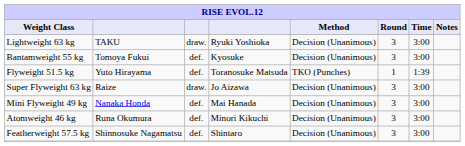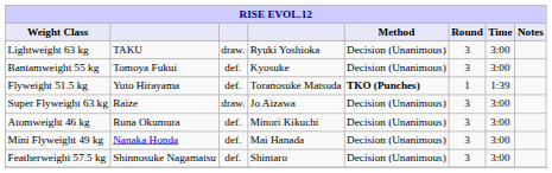 <table class="wikitable" style="font-size: 80%;">
 <tr>
 <th colspan="8" style="background-color: #ccf; color: #000080; text-align: center;"><strong>RISE EVOL.12</strong></th>
 </tr>
 <tr>
 <th colspan="1" style="background-color: #E6E8FA; color: #000000; text-align: center;">Weight Class</th>
 <th colspan="1" style="background-color: #E6E8FA; color: #000000; text-align: center;"></th>
 <th colspan="1" style="background-color: #E6E8FA; color: #000000; text-align: center;"></th>
 <th colspan="1" style="background-color: #E6E8FA; color: #000000; text-align: center;"></th>
 <th colspan="1" style="background-color: #E6E8FA; color: #000000; text-align: center;">Method</th>
 <th colspan="1" style="background-color: #E6E8FA; color: #000000; text-align: center;">Round</th>
 <th colspan="1" style="background-color: #E6E8FA; color: #000000; text-align: center;">Time</th>
 <th colspan="1" style="background-color: #E6E8FA; color: #000000; text-align: center;">Notes</th>
 </tr>
 <tr>
 <td>Lightweight 63 kg</td>
 <td> TAKU</td>
 <td align="center">draw.</td>
 <td> Ryuki Yoshioka</td>
 <td>Decision (Unanimous)</td>
 <td align="center">3</td>
 <td align="center">3:00</td>
 <td></td>
 </tr>
 <tr>
 <td>Bantamweight 55 kg</td>
 <td> Tomoya Fukui</td>
 <td align="center">def.</td>
 <td> Kyosuke</td>
 <td>Decision (Unanimous)</td>
 <td align="center">3</td>
 <td align="center">3:00</td>
 <td></td>
 </tr>
 <tr>
 <td>Flyweight 51.5 kg</td>
 <td> Yuto Hirayama</td>
 <td align="center">def.</td>
 <td> Toranosuke Matsuda</td>
-<td>TKO (Punches)</td>
+<td><strong>TKO (Punches)</strong></td>
 <td align="center">1</td>
 <td align="center">1:39</td>
 <td></td>
 </tr>
 <tr>
 <td>Super Flyweight 63 kg</td>
 <td> Raize</td>
 <td align="center">draw.</td>
 <td> Jo Aizawa</td>
 <td>Decision (Unanimous)</td>
 <td align="center">3</td>
 <td align="center">3:00</td>
 <td></td>
 </tr>
 <tr>
-<td>Mini Flyweight 49 kg</td>
-<td> <a href='#'>Nanaka Honda</a></td>
+<td>Atomweight 46 kg</td>
+<td> Runa Okumura</td>
 <td align="center">def.</td>
-<td> Mai Hanada</td>
+<td> Minori Kikuchi</td>
 <td>Decision (Unanimous)</td>
 <td align="center">3</td>
 <td align="center">3:00</td>
 <td></td>
 </tr>
 <tr>
-<td>Atomweight 46 kg</td>
-<td> Runa Okumura</td>
+<td>Mini Flyweight 49 kg</td>
+<td> <a href='#'>Nanaka Honda</a></td>
 <td align="center">def.</td>
-<td> Minori Kikuchi</td>
+<td> Mai Hanada</td>
 <td>Decision (Unanimous)</td>
 <td align="center">3</td>
 <td align="center">3:00</td>
 <td></td>
 </tr>
 <tr>
 <td>Featherweight 57.5 kg</td>
 <td> Shinnosuke Nagamatsu</td>
 <td align="center">def.</td>
 <td> Shintaro</td>
 <td>Decision (Unanimous)</td>
 <td align="center">3</td>
 <td align="center">3:00</td>
 <td></td>
 </tr>
 <tr>
 </tr>
 </table>
